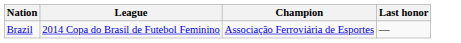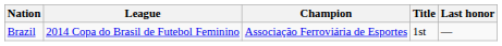 <table class="wikitable sortable">
 <tr>
 <th>Nation</th>
 <th>League</th>
 <th>Champion</th>
+<th>Title</th>
 <th>Last honor</th>
 </tr>
 <tr>
 <td> <a href='#'>Brazil</a></td>
 <td><a href='#'>2014 Copa do Brasil de Futebol Feminino</a></td>
 <td><a href='#'>Associação Ferroviária de Esportes</a></td>
+<td>1st</td>
 <td>—</td>
 </tr>
 </table>
